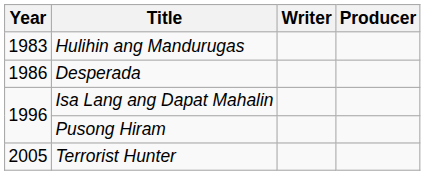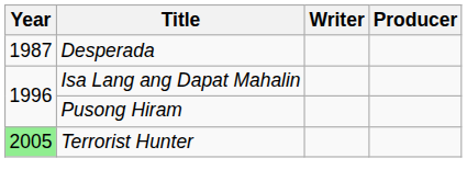 <table class="wikitable">
 <tr>
 <th>Year</th>
 <th>Title</th>
 <th>Writer</th>
 <th>Producer</th>
 </tr>
 <tr>
-<td>1983</td>
-<td><em>Hulihin ang Mandurugas</em></td>
-<td></td>
-<td> </td>
-</tr>
-<tr>
-<td>1986</td>
+<td>1987</td>
 <td><em>Desperada</em></td>
 <td></td>
 <td> </td>
 </tr>
 <tr>
 <td rowspan="2">1996</td>
 <td><em>Isa Lang ang Dapat Mahalin</em></td>
 <td></td>
 <td> </td>
 </tr>
 <tr>
 <td><em>Pusong Hiram</em></td>
 <td></td>
 <td> </td>
 </tr>
 <tr>
-<td>2005</td>
+<td style="background: lightgreen;">2005</td>
 <td><em>Terrorist Hunter</em></td>
 <td></td>
 <td> </td>
 </tr>
 </table>
